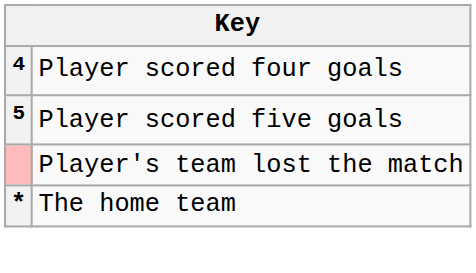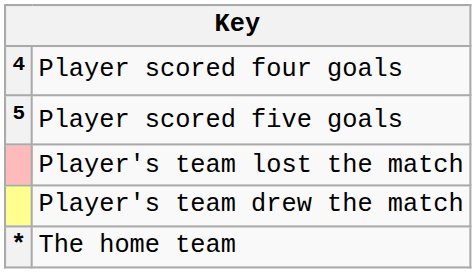 <table class="wikitable" style="font-size: 95%;">
 <tr>
 <th colspan="2" scope="col">Key</th>
 </tr>
 <tr>
 <th align="left" scope="row"><sup>4</sup></th>
 <td align="left">Player scored four goals</td>
 </tr>
 <tr>
 <th align="left" scope="row"><sup>5</sup></th>
 <td align="left">Player scored five goals</td>
 </tr>
 <tr>
 <th align="left" scope="row" style="background:#ffbbbb"></th>
 <td align="left">Player's team lost the match</td>
 </tr>
 <tr>
+<th align="left" scope="row" style="background:#ffff90"></th>
+<td align="left">Player's team drew the match</td>
+</tr>
+<tr>
 <th align="left" scope="row">*</th>
 <td align="left">The home team</td>
 </tr>
 </table>
